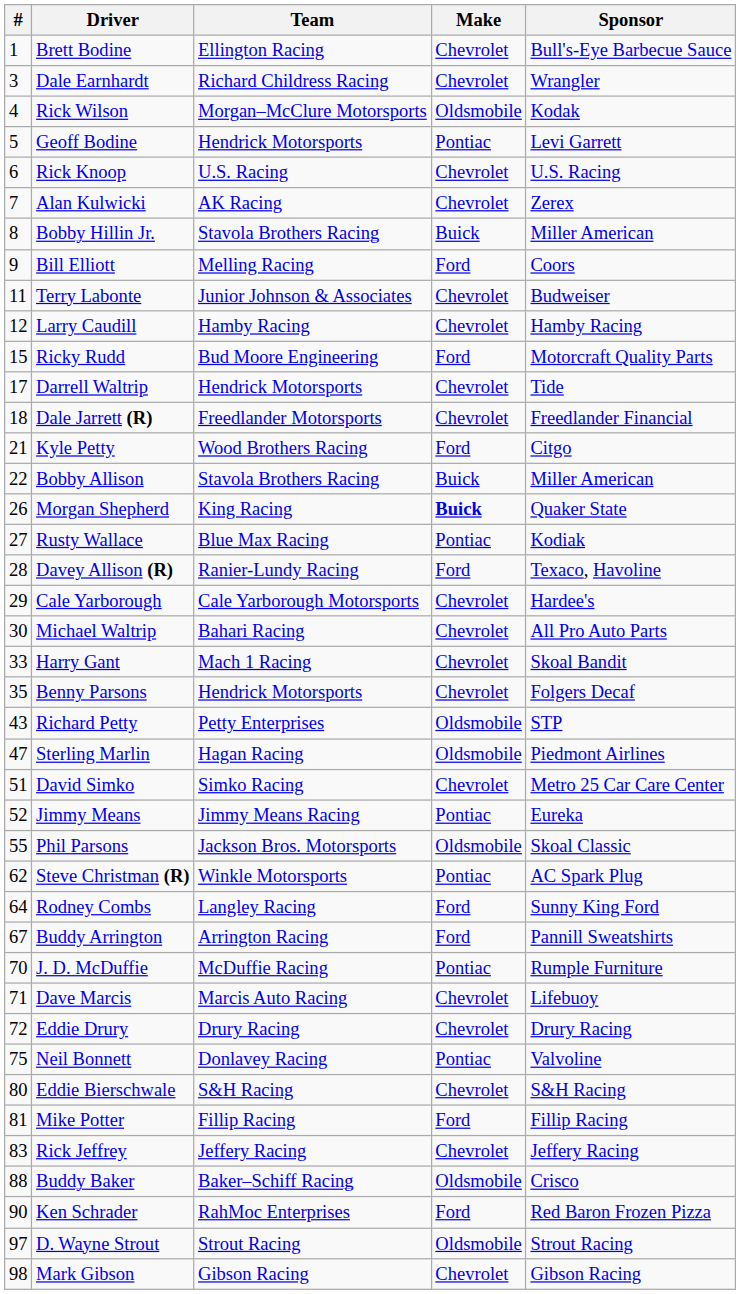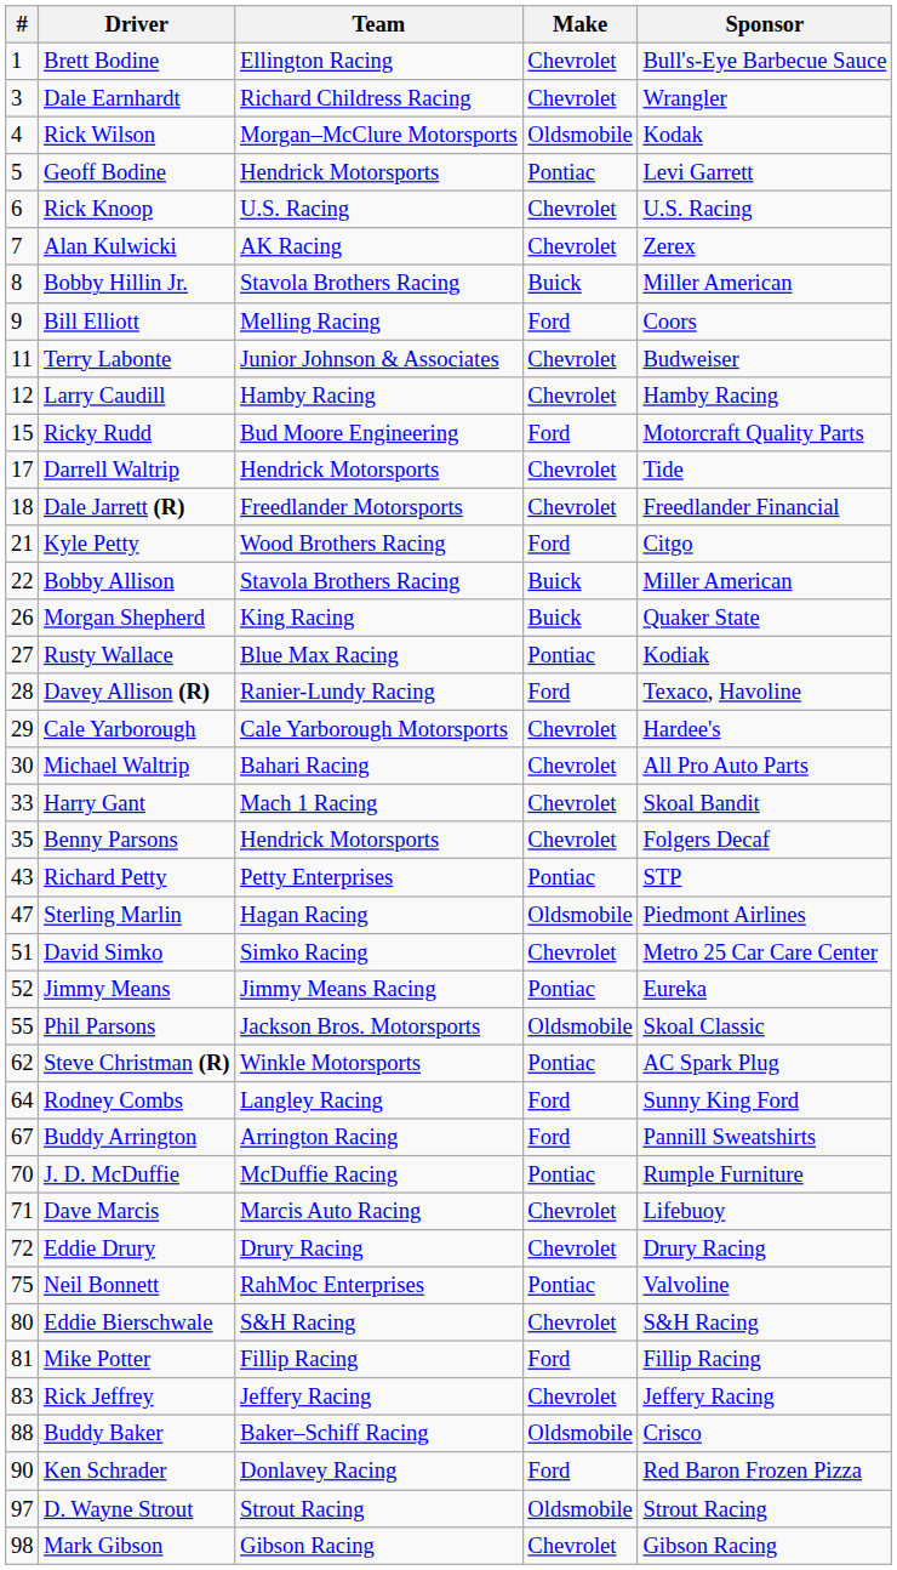 <table class="wikitable" style="font-size:95%">
 <tr>
 <th>#</th>
 <th>Driver</th>
 <th>Team</th>
 <th>Make</th>
 <th>Sponsor</th>
 </tr>
 <tr>
 <td>1</td>
 <td><a href='#'>Brett Bodine</a></td>
 <td><a href='#'>Ellington Racing</a></td>
 <td><a href='#'>Chevrolet</a></td>
 <td><a href='#'>Bull's-Eye Barbecue Sauce</a></td>
 </tr>
 <tr>
 <td>3</td>
 <td><a href='#'>Dale Earnhardt</a></td>
 <td><a href='#'>Richard Childress Racing</a></td>
 <td><a href='#'>Chevrolet</a></td>
 <td><a href='#'>Wrangler</a></td>
 </tr>
 <tr>
 <td>4</td>
 <td><a href='#'>Rick Wilson</a></td>
 <td><a href='#'>Morgan–McClure Motorsports</a></td>
 <td><a href='#'>Oldsmobile</a></td>
 <td><a href='#'>Kodak</a></td>
 </tr>
 <tr>
 <td>5</td>
 <td><a href='#'>Geoff Bodine</a></td>
 <td><a href='#'>Hendrick Motorsports</a></td>
 <td><a href='#'>Pontiac</a></td>
 <td><a href='#'>Levi Garrett</a></td>
 </tr>
 <tr>
 <td>6</td>
 <td><a href='#'>Rick Knoop</a></td>
 <td><a href='#'>U.S. Racing</a></td>
 <td><a href='#'>Chevrolet</a></td>
 <td><a href='#'>U.S. Racing</a></td>
 </tr>
 <tr>
 <td>7</td>
 <td><a href='#'>Alan Kulwicki</a></td>
 <td><a href='#'>AK Racing</a></td>
 <td><a href='#'>Chevrolet</a></td>
 <td><a href='#'>Zerex</a></td>
 </tr>
 <tr>
 <td>8</td>
 <td><a href='#'>Bobby Hillin Jr.</a></td>
 <td><a href='#'>Stavola Brothers Racing</a></td>
 <td><a href='#'>Buick</a></td>
 <td><a href='#'>Miller American</a></td>
 </tr>
 <tr>
 <td>9</td>
 <td><a href='#'>Bill Elliott</a></td>
 <td><a href='#'>Melling Racing</a></td>
 <td><a href='#'>Ford</a></td>
 <td><a href='#'>Coors</a></td>
 </tr>
 <tr>
 <td>11</td>
 <td><a href='#'>Terry Labonte</a></td>
 <td><a href='#'>Junior Johnson & Associates</a></td>
 <td><a href='#'>Chevrolet</a></td>
 <td><a href='#'>Budweiser</a></td>
 </tr>
 <tr>
 <td>12</td>
 <td><a href='#'>Larry Caudill</a></td>
 <td><a href='#'>Hamby Racing</a></td>
 <td><a href='#'>Chevrolet</a></td>
 <td><a href='#'>Hamby Racing</a></td>
 </tr>
 <tr>
 <td>15</td>
 <td><a href='#'>Ricky Rudd</a></td>
 <td><a href='#'>Bud Moore Engineering</a></td>
 <td><a href='#'>Ford</a></td>
 <td><a href='#'>Motorcraft Quality Parts</a></td>
 </tr>
 <tr>
 <td>17</td>
 <td><a href='#'>Darrell Waltrip</a></td>
 <td><a href='#'>Hendrick Motorsports</a></td>
 <td><a href='#'>Chevrolet</a></td>
 <td><a href='#'>Tide</a></td>
 </tr>
 <tr>
 <td>18</td>
 <td><a href='#'>Dale Jarrett</a> <strong>(R)</strong></td>
 <td><a href='#'>Freedlander Motorsports</a></td>
 <td><a href='#'>Chevrolet</a></td>
 <td><a href='#'>Freedlander Financial</a></td>
 </tr>
 <tr>
 <td>21</td>
 <td><a href='#'>Kyle Petty</a></td>
 <td><a href='#'>Wood Brothers Racing</a></td>
 <td><a href='#'>Ford</a></td>
 <td><a href='#'>Citgo</a></td>
 </tr>
 <tr>
 <td>22</td>
 <td><a href='#'>Bobby Allison</a></td>
 <td><a href='#'>Stavola Brothers Racing</a></td>
 <td><a href='#'>Buick</a></td>
 <td><a href='#'>Miller American</a></td>
 </tr>
 <tr>
 <td>26</td>
 <td><a href='#'>Morgan Shepherd</a></td>
 <td><a href='#'>King Racing</a></td>
-<td><strong><a href='#'>Buick</a></strong></td>
+<td><a href='#'>Buick</a></td>
 <td><a href='#'>Quaker State</a></td>
 </tr>
 <tr>
 <td>27</td>
 <td><a href='#'>Rusty Wallace</a></td>
 <td><a href='#'>Blue Max Racing</a></td>
 <td><a href='#'>Pontiac</a></td>
 <td><a href='#'>Kodiak</a></td>
 </tr>
 <tr>
 <td>28</td>
 <td><a href='#'>Davey Allison</a> <strong>(R)</strong></td>
 <td><a href='#'>Ranier-Lundy Racing</a></td>
 <td><a href='#'>Ford</a></td>
 <td><a href='#'>Texaco</a>, <a href='#'>Havoline</a></td>
 </tr>
 <tr>
 <td>29</td>
 <td><a href='#'>Cale Yarborough</a></td>
 <td><a href='#'>Cale Yarborough Motorsports</a></td>
 <td><a href='#'>Chevrolet</a></td>
 <td><a href='#'>Hardee's</a></td>
 </tr>
 <tr>
 <td>30</td>
 <td><a href='#'>Michael Waltrip</a></td>
 <td><a href='#'>Bahari Racing</a></td>
 <td><a href='#'>Chevrolet</a></td>
 <td><a href='#'>All Pro Auto Parts</a></td>
 </tr>
 <tr>
 <td>33</td>
 <td><a href='#'>Harry Gant</a></td>
 <td><a href='#'>Mach 1 Racing</a></td>
 <td><a href='#'>Chevrolet</a></td>
 <td><a href='#'>Skoal Bandit</a></td>
 </tr>
 <tr>
 <td>35</td>
 <td><a href='#'>Benny Parsons</a></td>
 <td><a href='#'>Hendrick Motorsports</a></td>
 <td><a href='#'>Chevrolet</a></td>
 <td><a href='#'>Folgers Decaf</a></td>
 </tr>
 <tr>
 <td>43</td>
 <td><a href='#'>Richard Petty</a></td>
 <td><a href='#'>Petty Enterprises</a></td>
-<td><a href='#'>Oldsmobile</a></td>
+<td><a href='#'>Pontiac</a></td>
 <td><a href='#'>STP</a></td>
 </tr>
 <tr>
 <td>47</td>
 <td><a href='#'>Sterling Marlin</a></td>
 <td><a href='#'>Hagan Racing</a></td>
 <td><a href='#'>Oldsmobile</a></td>
 <td><a href='#'>Piedmont Airlines</a></td>
 </tr>
 <tr>
 <td>51</td>
 <td><a href='#'>David Simko</a></td>
 <td><a href='#'>Simko Racing</a></td>
 <td><a href='#'>Chevrolet</a></td>
 <td><a href='#'>Metro 25 Car Care Center</a></td>
 </tr>
 <tr>
 <td>52</td>
 <td><a href='#'>Jimmy Means</a></td>
 <td><a href='#'>Jimmy Means Racing</a></td>
 <td><a href='#'>Pontiac</a></td>
 <td><a href='#'>Eureka</a></td>
 </tr>
 <tr>
 <td>55</td>
 <td><a href='#'>Phil Parsons</a></td>
 <td><a href='#'>Jackson Bros. Motorsports</a></td>
 <td><a href='#'>Oldsmobile</a></td>
 <td><a href='#'>Skoal Classic</a></td>
 </tr>
 <tr>
 <td>62</td>
 <td><a href='#'>Steve Christman</a> <strong>(R)</strong></td>
 <td><a href='#'>Winkle Motorsports</a></td>
 <td><a href='#'>Pontiac</a></td>
 <td><a href='#'>AC Spark Plug</a></td>
 </tr>
 <tr>
 <td>64</td>
 <td><a href='#'>Rodney Combs</a></td>
 <td><a href='#'>Langley Racing</a></td>
 <td><a href='#'>Ford</a></td>
 <td><a href='#'>Sunny King Ford</a></td>
 </tr>
 <tr>
 <td>67</td>
 <td><a href='#'>Buddy Arrington</a></td>
 <td><a href='#'>Arrington Racing</a></td>
 <td><a href='#'>Ford</a></td>
 <td><a href='#'>Pannill Sweatshirts</a></td>
 </tr>
 <tr>
 <td>70</td>
 <td><a href='#'>J. D. McDuffie</a></td>
 <td><a href='#'>McDuffie Racing</a></td>
 <td><a href='#'>Pontiac</a></td>
 <td><a href='#'>Rumple Furniture</a></td>
 </tr>
 <tr>
 <td>71</td>
 <td><a href='#'>Dave Marcis</a></td>
 <td><a href='#'>Marcis Auto Racing</a></td>
 <td><a href='#'>Chevrolet</a></td>
 <td><a href='#'>Lifebuoy</a></td>
 </tr>
 <tr>
 <td>72</td>
 <td><a href='#'>Eddie Drury</a></td>
 <td><a href='#'>Drury Racing</a></td>
 <td><a href='#'>Chevrolet</a></td>
 <td><a href='#'>Drury Racing</a></td>
 </tr>
 <tr>
 <td>75</td>
 <td><a href='#'>Neil Bonnett</a></td>
-<td><a href='#'>Donlavey Racing</a></td>
+<td><a href='#'>RahMoc Enterprises</a></td>
 <td><a href='#'>Pontiac</a></td>
 <td><a href='#'>Valvoline</a></td>
 </tr>
 <tr>
 <td>80</td>
 <td><a href='#'>Eddie Bierschwale</a></td>
 <td><a href='#'>S&H Racing</a></td>
 <td><a href='#'>Chevrolet</a></td>
 <td><a href='#'>S&H Racing</a></td>
 </tr>
 <tr>
 <td>81</td>
 <td><a href='#'>Mike Potter</a></td>
 <td><a href='#'>Fillip Racing</a></td>
 <td><a href='#'>Ford</a></td>
 <td><a href='#'>Fillip Racing</a></td>
 </tr>
 <tr>
 <td>83</td>
 <td><a href='#'>Rick Jeffrey</a></td>
 <td><a href='#'>Jeffery Racing</a></td>
 <td><a href='#'>Chevrolet</a></td>
 <td><a href='#'>Jeffery Racing</a></td>
 </tr>
 <tr>
 <td>88</td>
 <td><a href='#'>Buddy Baker</a></td>
 <td><a href='#'>Baker–Schiff Racing</a></td>
 <td><a href='#'>Oldsmobile</a></td>
 <td><a href='#'>Crisco</a></td>
 </tr>
 <tr>
 <td>90</td>
 <td><a href='#'>Ken Schrader</a></td>
-<td><a href='#'>RahMoc Enterprises</a></td>
+<td><a href='#'>Donlavey Racing</a></td>
 <td><a href='#'>Ford</a></td>
 <td><a href='#'>Red Baron Frozen Pizza</a></td>
 </tr>
 <tr>
 <td>97</td>
 <td><a href='#'>D. Wayne Strout</a></td>
 <td><a href='#'>Strout Racing</a></td>
 <td><a href='#'>Oldsmobile</a></td>
 <td><a href='#'>Strout Racing</a></td>
 </tr>
 <tr>
 <td>98</td>
 <td><a href='#'>Mark Gibson</a></td>
 <td><a href='#'>Gibson Racing</a></td>
 <td><a href='#'>Chevrolet</a></td>
 <td><a href='#'>Gibson Racing</a></td>
 </tr>
 </table>
